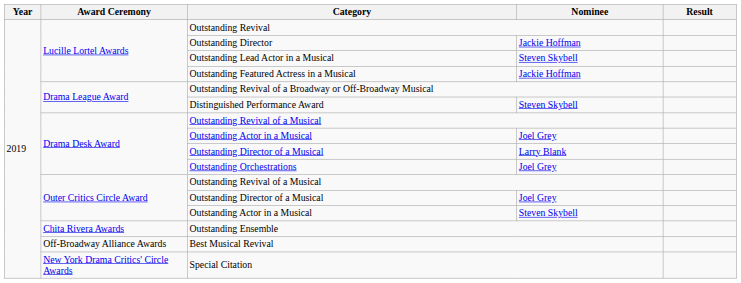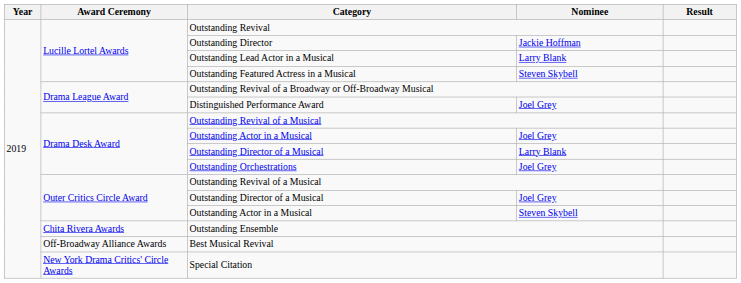 <table class="wikitable" width="95%">
 <tr>
 <th width="5%">Year</th>
 <th width="20%">Award Ceremony</th>
 <th width="45%">Category</th>
 <th width="20%">Nominee</th>
 <th width="10%">Result</th>
 </tr>
 <tr>
 <td rowspan="16">2019</td>
 <td rowspan="4"><a href='#'>Lucille Lortel Awards</a></td>
 <td colspan="2">Outstanding Revival</td>
 <td></td>
 </tr>
 <tr>
 <td>Outstanding Director</td>
 <td><a href='#'>Jackie Hoffman</a></td>
 <td></td>
 </tr>
 <tr>
 <td>Outstanding Lead Actor in a Musical</td>
-<td><a href='#'>Steven Skybell</a></td>
+<td><a href='#'>Larry Blank</a></td>
 <td></td>
 </tr>
 <tr>
 <td>Outstanding Featured Actress in a Musical</td>
-<td><a href='#'>Jackie Hoffman</a></td>
+<td><a href='#'>Steven Skybell</a></td>
 <td></td>
 </tr>
 <tr>
 <td rowspan="2"><a href='#'>Drama League Award</a></td>
 <td colspan="2">Outstanding Revival of a Broadway or Off-Broadway Musical</td>
 <td></td>
 </tr>
 <tr>
 <td>Distinguished Performance Award</td>
-<td><a href='#'>Steven Skybell</a></td>
+<td><a href='#'>Joel Grey</a></td>
 <td></td>
 </tr>
 <tr>
 <td rowspan="4"><a href='#'>Drama Desk Award</a></td>
 <td colspan="2"><a href='#'>Outstanding Revival of a Musical</a></td>
 <td></td>
 </tr>
 <tr>
 <td><a href='#'>Outstanding Actor in a Musical</a></td>
 <td><a href='#'>Joel Grey</a></td>
 <td></td>
 </tr>
 <tr>
 <td><a href='#'>Outstanding Director of a Musical</a></td>
 <td><a href='#'>Larry Blank</a></td>
 <td></td>
 </tr>
 <tr>
 <td><a href='#'>Outstanding Orchestrations</a></td>
 <td><a href='#'>Joel Grey</a></td>
 <td></td>
 </tr>
 <tr>
 <td rowspan="3"><a href='#'>Outer Critics Circle Award</a></td>
 <td colspan="2">Outstanding Revival of a Musical</td>
 <td></td>
 </tr>
 <tr>
 <td>Outstanding Director of a Musical</td>
 <td><a href='#'>Joel Grey</a></td>
 <td></td>
 </tr>
 <tr>
 <td>Outstanding Actor in a Musical</td>
 <td><a href='#'>Steven Skybell</a></td>
 <td></td>
 </tr>
 <tr>
 <td><a href='#'>Chita Rivera Awards</a></td>
 <td colspan="2">Outstanding Ensemble</td>
 <td></td>
 </tr>
 <tr>
 <td>Off-Broadway Alliance Awards</td>
 <td colspan="2">Best Musical Revival</td>
 <td></td>
 </tr>
 <tr>
 <td><a href='#'>New York Drama Critics' Circle Awards</a></td>
 <td colspan="2">Special Citation</td>
 <td></td>
 </tr>
 </table>
